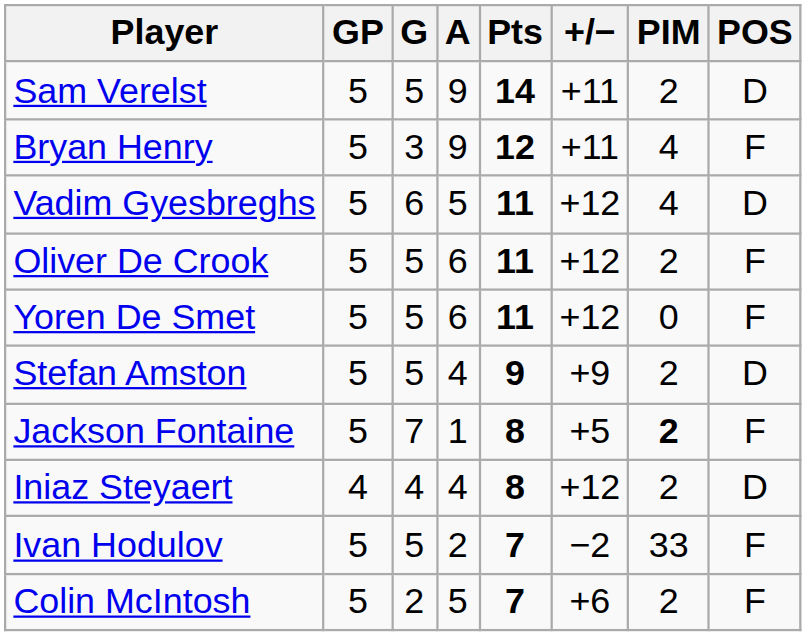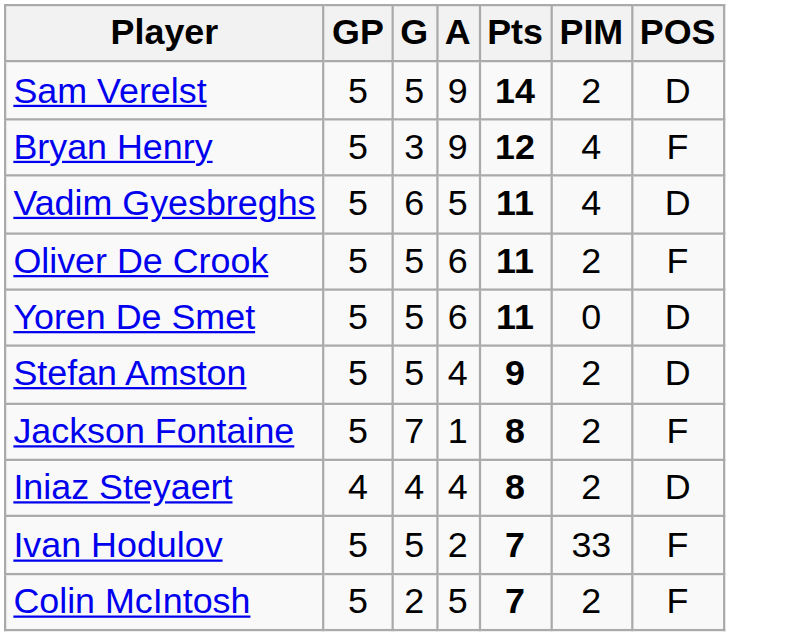 <table class="wikitable sortable" style="text-align:center;">
 <tr>
 <th>Player</th>
 <th>GP</th>
 <th>G</th>
 <th>A</th>
 <th>Pts</th>
-<th>+/−</th>
 <th>PIM</th>
 <th>POS</th>
 </tr>
 <tr>
 <td style="text-align:left;"> <a href='#'>Sam Verelst</a></td>
 <td>5</td>
 <td>5</td>
 <td>9</td>
 <td><strong>14</strong></td>
-<td>+11</td>
 <td>2</td>
 <td>D</td>
 </tr>
 <tr>
 <td style="text-align:left;"> <a href='#'>Bryan Henry</a></td>
 <td>5</td>
 <td>3</td>
 <td>9</td>
 <td><strong>12</strong></td>
-<td>+11</td>
 <td>4</td>
 <td>F</td>
 </tr>
 <tr>
 <td style="text-align:left;"> <a href='#'>Vadim Gyesbreghs</a></td>
 <td>5</td>
 <td>6</td>
 <td>5</td>
 <td><strong>11</strong></td>
-<td>+12</td>
 <td>4</td>
 <td>D</td>
 </tr>
 <tr>
 <td style="text-align:left;"> <a href='#'>Oliver De Crook</a></td>
 <td>5</td>
 <td>5</td>
 <td>6</td>
 <td><strong>11</strong></td>
-<td>+12</td>
 <td>2</td>
 <td>F</td>
 </tr>
 <tr>
 <td style="text-align:left;"> <a href='#'>Yoren De Smet</a></td>
 <td>5</td>
 <td>5</td>
 <td>6</td>
 <td><strong>11</strong></td>
-<td>+12</td>
 <td>0</td>
-<td>F</td>
+<td>D</td>
 </tr>
 <tr>
 <td style="text-align:left;"> <a href='#'>Stefan Amston</a></td>
 <td>5</td>
 <td>5</td>
 <td>4</td>
 <td><strong>9</strong></td>
-<td>+9</td>
 <td>2</td>
 <td>D</td>
 </tr>
 <tr>
 <td style="text-align:left;"> <a href='#'>Jackson Fontaine</a></td>
 <td>5</td>
 <td>7</td>
 <td>1</td>
 <td><strong>8</strong></td>
-<td>+5</td>
-<td><strong>2</strong></td>
+<td>2</td>
 <td>F</td>
 </tr>
 <tr>
 <td style="text-align:left;"> <a href='#'>Iniaz Steyaert</a></td>
 <td>4</td>
 <td>4</td>
 <td>4</td>
 <td><strong>8</strong></td>
-<td>+12</td>
 <td>2</td>
 <td>D</td>
 </tr>
 <tr>
 <td style="text-align:left;"> <a href='#'>Ivan Hodulov</a></td>
 <td>5</td>
 <td>5</td>
 <td>2</td>
 <td><strong>7</strong></td>
-<td>−2</td>
 <td>33</td>
 <td>F</td>
 </tr>
 <tr>
 <td style="text-align:left;"> <a href='#'>Colin McIntosh</a></td>
 <td>5</td>
 <td>2</td>
 <td>5</td>
 <td><strong>7</strong></td>
-<td>+6</td>
 <td>2</td>
 <td>F</td>
 </tr>
 </table>
